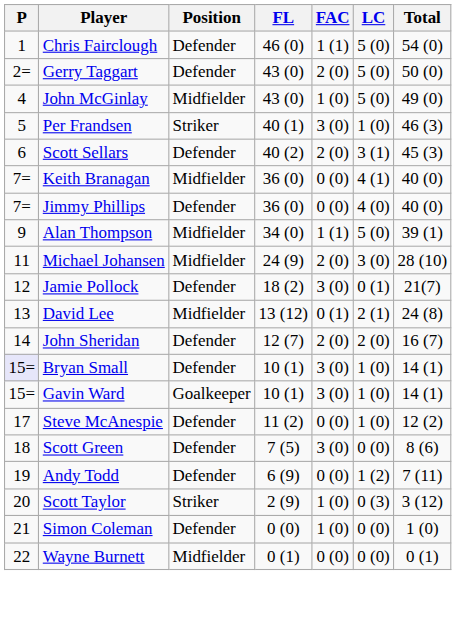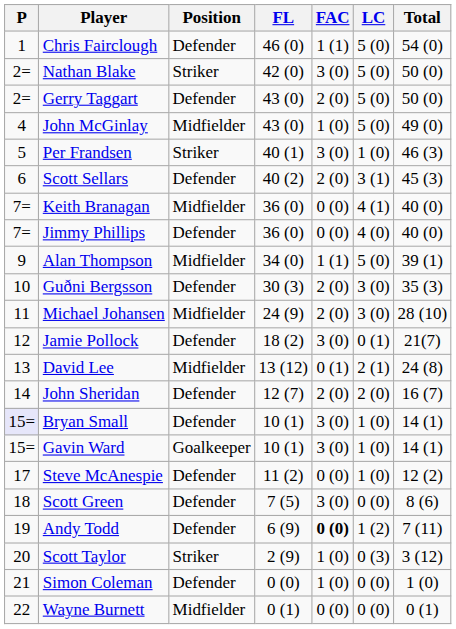 <table class="wikitable sortable">
 <tr>
 <th>P</th>
 <th>Player</th>
 <th>Position</th>
 <th><a href='#'>FL</a></th>
 <th><a href='#'>FAC</a></th>
 <th><a href='#'>LC</a></th>
 <th>Total</th>
 </tr>
 <tr>
 <td align=center>1</td>
 <td> <a href='#'>Chris Fairclough</a></td>
 <td>Defender</td>
 <td align=center>46 (0)</td>
 <td align=center>1 (1)</td>
 <td align=center>5 (0)</td>
 <td align=center>54 (0)</td>
+</tr>
+<tr>
+<td align=center>2=</td>
+<td> <a href='#'>Nathan Blake</a></td>
+<td>Striker</td>
+<td align=center>42 (0)</td>
+<td align=center>3 (0)</td>
+<td align=center>5 (0)</td>
+<td align=center>50 (0)</td>
 </tr>
 <tr>
 <td align=center>2=</td>
 <td> <a href='#'>Gerry Taggart</a></td>
 <td>Defender</td>
 <td align=center>43 (0)</td>
 <td align=center>2 (0)</td>
 <td align=center>5 (0)</td>
 <td align=center>50 (0)</td>
 </tr>
 <tr>
 <td align=center>4</td>
 <td> <a href='#'>John McGinlay</a></td>
 <td>Midfielder</td>
 <td align=center>43 (0)</td>
 <td align=center>1 (0)</td>
 <td align=center>5 (0)</td>
 <td align=center>49 (0)</td>
 </tr>
 <tr>
 <td align=center>5</td>
 <td> <a href='#'>Per Frandsen</a></td>
 <td>Striker</td>
 <td align=center>40 (1)</td>
 <td align=center>3 (0)</td>
 <td align=center>1 (0)</td>
 <td align=center>46 (3)</td>
 </tr>
 <tr>
 <td align=center>6</td>
 <td> <a href='#'>Scott Sellars</a></td>
 <td>Defender</td>
 <td align=center>40 (2)</td>
 <td align=center>2 (0)</td>
 <td align=center>3 (1)</td>
 <td align=center>45 (3)</td>
 </tr>
 <tr>
 <td align=center>7=</td>
 <td> <a href='#'>Keith Branagan</a></td>
 <td>Midfielder</td>
 <td align=center>36 (0)</td>
 <td align=center>0 (0)</td>
 <td align=center>4 (1)</td>
 <td align=center>40 (0)</td>
 </tr>
 <tr>
 <td align=center>7=</td>
 <td> <a href='#'>Jimmy Phillips</a></td>
 <td>Defender</td>
 <td align=center>36 (0)</td>
 <td align=center>0 (0)</td>
 <td align=center>4 (0)</td>
 <td align=center>40 (0)</td>
 </tr>
 <tr>
 <td align=center>9</td>
 <td> <a href='#'>Alan Thompson</a></td>
 <td>Midfielder</td>
 <td align=center>34 (0)</td>
 <td align=center>1 (1)</td>
 <td align=center>5 (0)</td>
 <td align=center>39 (1)</td>
+</tr>
+<tr>
+<td align=center>10</td>
+<td> <a href='#'>Guðni Bergsson</a></td>
+<td>Defender</td>
+<td align=center>30 (3)</td>
+<td align=center>2 (0)</td>
+<td align=center>3 (0)</td>
+<td align=center>35 (3)</td>
 </tr>
 <tr>
 <td align=center>11</td>
 <td> <a href='#'>Michael Johansen</a></td>
 <td>Midfielder</td>
 <td align=center>24 (9)</td>
 <td align=center>2 (0)</td>
 <td align=center>3 (0)</td>
 <td align=center>28 (10)</td>
 </tr>
 <tr>
 <td align=center>12</td>
 <td> <a href='#'>Jamie Pollock</a></td>
 <td>Defender</td>
 <td align=center>18 (2)</td>
 <td align=center>3 (0)</td>
 <td align=center>0 (1)</td>
 <td align=center>21(7)</td>
 </tr>
 <tr>
 <td align=center>13</td>
 <td> <a href='#'>David Lee</a></td>
 <td>Midfielder</td>
 <td align=center>13 (12)</td>
 <td align=center>0 (1)</td>
 <td align=center>2 (1)</td>
 <td align=center>24 (8)</td>
 </tr>
 <tr>
 <td align=center>14</td>
 <td> <a href='#'>John Sheridan</a></td>
 <td>Defender</td>
 <td align=center>12 (7)</td>
 <td align=center>2 (0)</td>
 <td align=center>2 (0)</td>
 <td align=center>16 (7)</td>
 </tr>
 <tr>
 <td align=center style="background: lavender;">15=</td>
 <td> <a href='#'>Bryan Small</a></td>
 <td>Defender</td>
 <td align=center>10 (1)</td>
 <td align=center>3 (0)</td>
 <td align=center>1 (0)</td>
 <td align=center>14 (1)</td>
 </tr>
 <tr>
 <td align=center>15=</td>
 <td> <a href='#'>Gavin Ward</a></td>
 <td>Goalkeeper</td>
 <td align=center>10  (1)</td>
 <td align=center>3 (0)</td>
 <td align=center>1 (0)</td>
 <td align=center>14 (1)</td>
 </tr>
 <tr>
 <td align=center>17</td>
 <td> <a href='#'>Steve McAnespie</a></td>
 <td>Defender</td>
 <td align=center>11 (2)</td>
 <td align=center>0 (0)</td>
 <td align=center>1 (0)</td>
 <td align=center>12 (2)</td>
 </tr>
 <tr>
 <td align=center>18</td>
 <td> <a href='#'>Scott Green</a></td>
 <td>Defender</td>
 <td align=center>7 (5)</td>
 <td align=center>3 (0)</td>
 <td align=center>0 (0)</td>
 <td align=center>8 (6)</td>
 </tr>
 <tr>
 <td align=center>19</td>
 <td> <a href='#'>Andy Todd</a></td>
 <td>Defender</td>
 <td align=center>6 (9)</td>
-<td align=center>0 (0)</td>
+<td align=center><strong>0 (0)</strong></td>
 <td align=center>1 (2)</td>
 <td align=center>7 (11)</td>
 </tr>
 <tr>
 <td align=center>20</td>
 <td> <a href='#'>Scott Taylor</a></td>
 <td>Striker</td>
 <td align=center>2 (9)</td>
 <td align=center>1 (0)</td>
 <td align=center>0 (3)</td>
 <td align=center>3 (12)</td>
 </tr>
 <tr>
 <td align=center>21</td>
 <td> <a href='#'>Simon Coleman</a></td>
 <td>Defender</td>
 <td align=center>0 (0)</td>
 <td align=center>1 (0)</td>
 <td align=center>0 (0)</td>
 <td align=center>1 (0)</td>
 </tr>
 <tr>
 <td align=center>22</td>
 <td> <a href='#'>Wayne Burnett</a></td>
 <td>Midfielder</td>
 <td align=center>0 (1)</td>
 <td align=center>0 (0)</td>
 <td align=center>0 (0)</td>
 <td align=center>0 (1)</td>
 </tr>
 </table>
